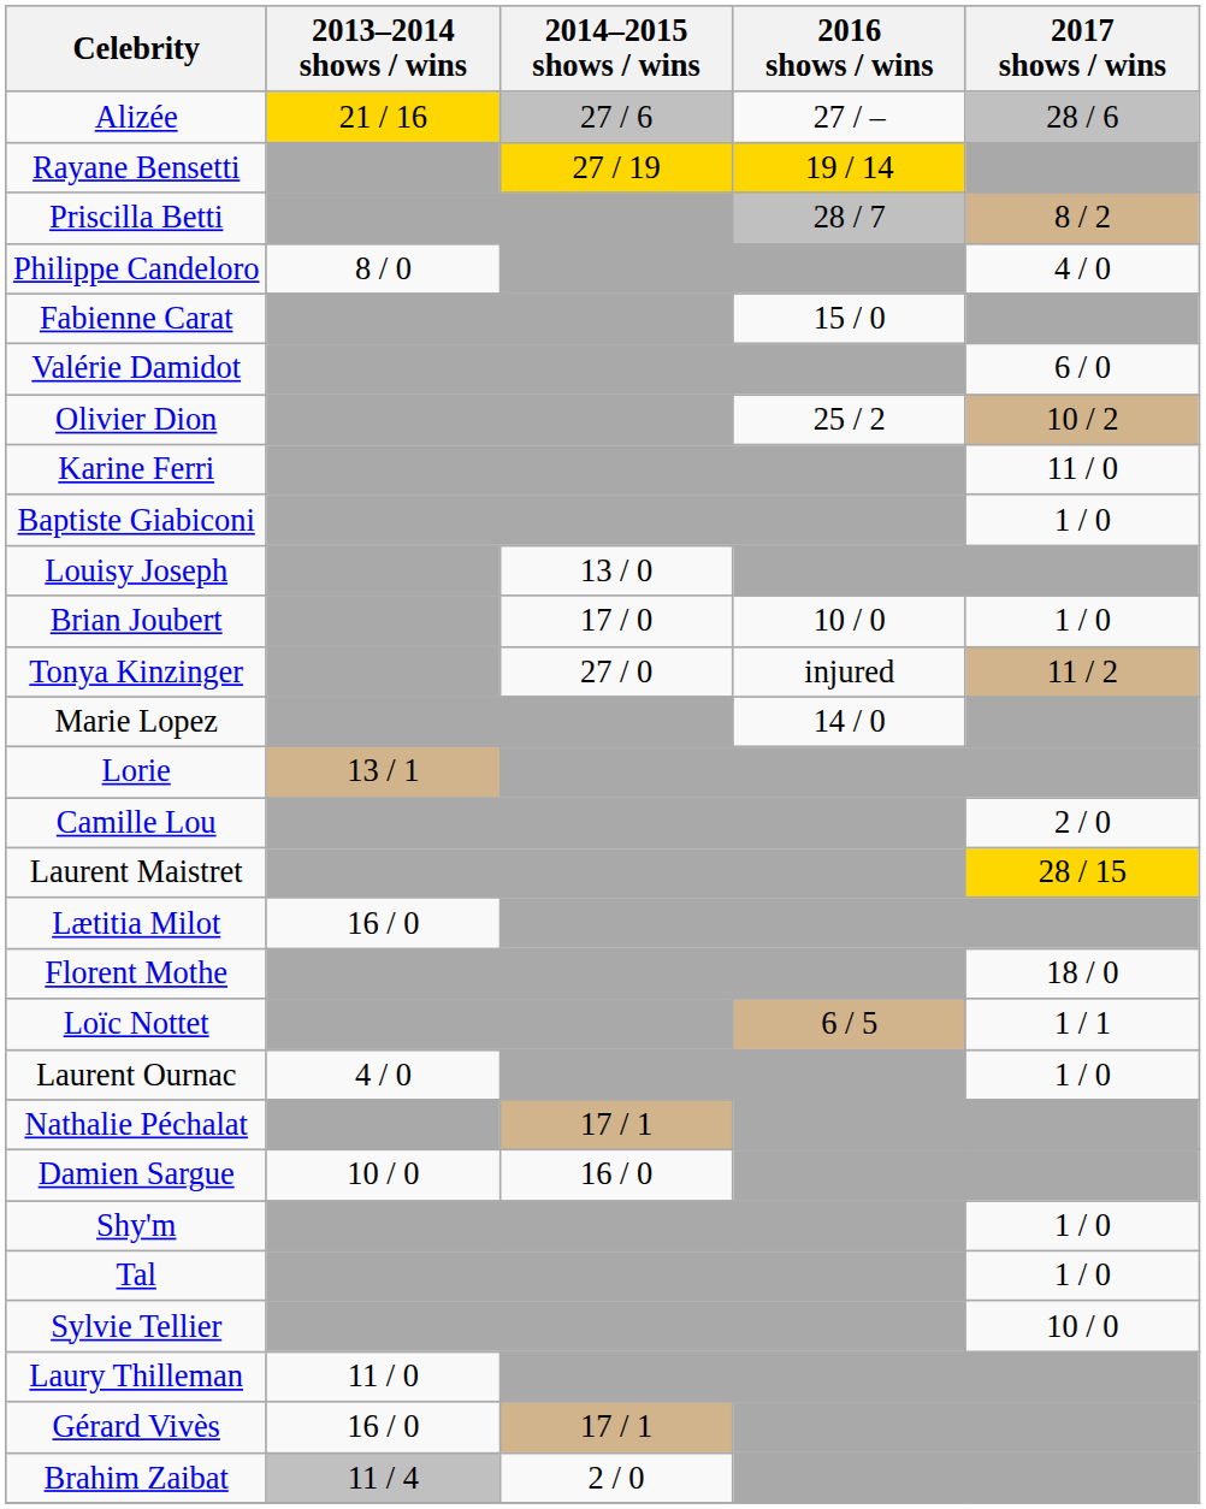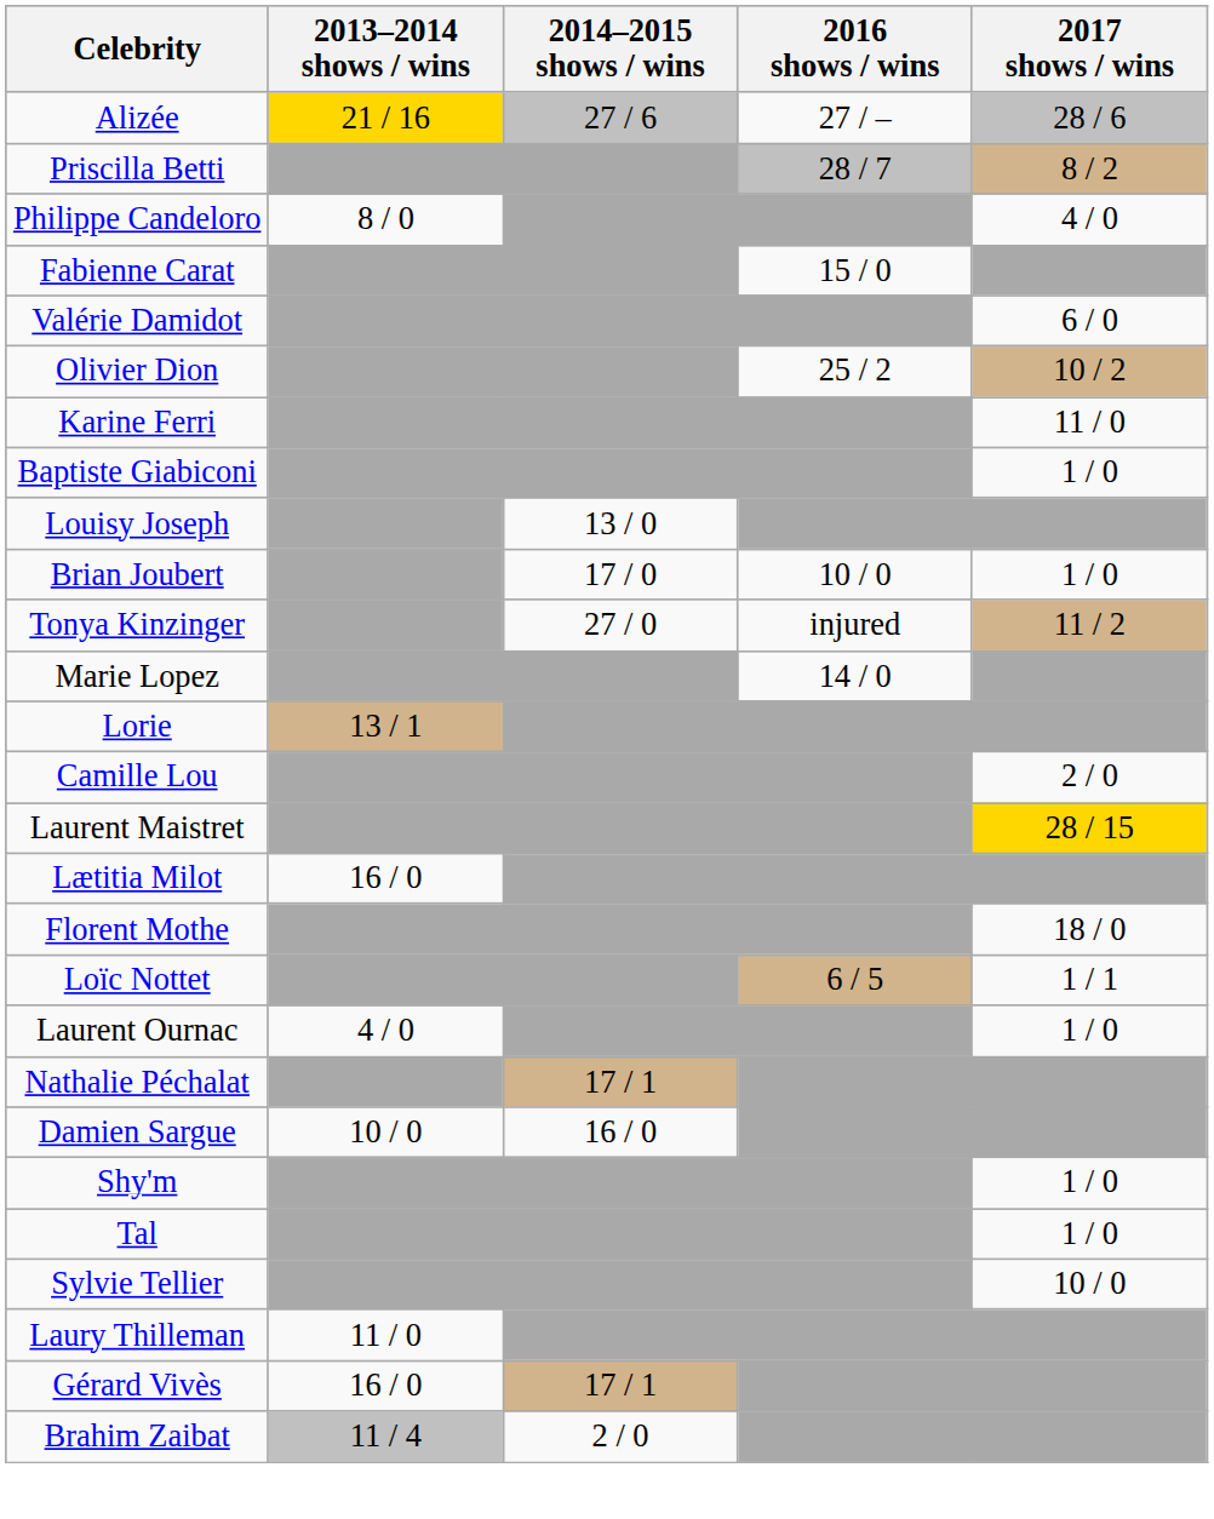 <table class="wikitable sortable" style="text-align:center">
 <tr>
 <th>Celebrity</th>
 <th style="width: 110px;">2013–2014<br>shows / wins</th>
 <th style="width: 110px;">2014–2015<br>shows / wins</th>
 <th style="width: 110px;">2016<br>shows / wins</th>
 <th style="width: 110px;">2017<br>shows / wins</th>
 </tr>
 <tr>
 <td><a href='#'>Alizée</a></td>
 <td style="background:gold;">21 / 16</td>
 <td style="background:silver;">27 / 6</td>
 <td>27 / – </td>
 <td style="background:silver;">28 / 6</td>
-</tr>
-<tr>
-<td><a href='#'>Rayane Bensetti</a></td>
-<td style="background:darkgray;"></td>
-<td style="background:gold;">27 / 19</td>
-<td style="background:gold;">19 / 14</td>
-<td style="background:darkgray;"></td>
 </tr>
 <tr>
 <td><a href='#'>Priscilla Betti</a></td>
 <td style="background:darkgray;" colspan="2"></td>
 <td style="background:silver;">28 / 7</td>
 <td style="background:tan;">8 / 2</td>
 </tr>
 <tr>
 <td><a href='#'>Philippe Candeloro</a></td>
 <td>8 / 0</td>
 <td style="background:darkgray;" colspan="2"></td>
 <td>4 / 0</td>
 </tr>
 <tr>
 <td><a href='#'>Fabienne Carat</a></td>
 <td style="background:darkgray;" colspan="2"></td>
 <td>15 / 0</td>
 <td style="background:darkgray;"></td>
 </tr>
 <tr>
 <td><a href='#'>Valérie Damidot</a></td>
 <td style="background:darkgray;" colspan="3"></td>
 <td>6 / 0</td>
 </tr>
 <tr>
 <td><a href='#'>Olivier Dion</a></td>
 <td style="background:darkgray;" colspan="2"></td>
 <td>25 / 2</td>
 <td style="background:tan;">10 / 2</td>
 </tr>
 <tr>
 <td><a href='#'>Karine Ferri</a></td>
 <td style="background:darkgray;" colspan="3"></td>
 <td>11 / 0</td>
 </tr>
 <tr>
 <td><a href='#'>Baptiste Giabiconi</a></td>
 <td style="background:darkgray;" colspan="3"></td>
 <td>1 / 0</td>
 </tr>
 <tr>
 <td><a href='#'>Louisy Joseph</a></td>
 <td style="background:darkgray;"></td>
 <td>13 / 0</td>
 <td style="background:darkgray;" colspan="2"></td>
 </tr>
 <tr>
 <td><a href='#'>Brian Joubert</a></td>
 <td style="background:darkgray;"></td>
 <td>17 / 0</td>
 <td>10 / 0</td>
 <td>1 / 0</td>
 </tr>
 <tr>
 <td><a href='#'>Tonya Kinzinger</a></td>
 <td style="background:darkgray;"></td>
 <td>27 / 0</td>
 <td>injured</td>
 <td style="background:tan;">11 / 2</td>
 </tr>
 <tr>
 <td>Marie Lopez</td>
 <td style="background:darkgray;" colspan="2"></td>
 <td>14 / 0</td>
 <td style="background:darkgray;"></td>
 </tr>
 <tr>
 <td><a href='#'>Lorie</a></td>
 <td style="background:tan;">13 / 1</td>
 <td style="background:darkgray;" colspan="3"></td>
 </tr>
 <tr>
 <td><a href='#'>Camille Lou</a></td>
 <td style="background:darkgray;" colspan="3"></td>
 <td>2 / 0</td>
 </tr>
 <tr>
 <td>Laurent Maistret</td>
 <td style="background:darkgray;" colspan="3"></td>
 <td style="background:gold;">28 / 15</td>
 </tr>
 <tr>
 <td><a href='#'>Lætitia Milot</a></td>
 <td>16 / 0</td>
 <td style="background:darkgray;" colspan="3"></td>
 </tr>
 <tr>
 <td><a href='#'>Florent Mothe</a></td>
 <td style="background:darkgray;" colspan="3"></td>
 <td>18 / 0</td>
 </tr>
 <tr>
 <td><a href='#'>Loïc Nottet</a></td>
 <td style="background:darkgray;" colspan="2"></td>
 <td style="background:tan;">6 / 5</td>
 <td>1 / 1</td>
 </tr>
 <tr>
 <td>Laurent Ournac</td>
 <td>4 / 0</td>
 <td style="background:darkgray;" colspan="2"></td>
 <td>1 / 0</td>
 </tr>
 <tr>
 <td><a href='#'>Nathalie Péchalat</a></td>
 <td style="background:darkgray;"></td>
 <td style="background:tan;">17 / 1</td>
 <td style="background:darkgray;" colspan="2"></td>
 </tr>
 <tr>
 <td><a href='#'>Damien Sargue</a></td>
 <td>10 / 0</td>
 <td>16 / 0</td>
 <td style="background:darkgray;" colspan="2"></td>
 </tr>
 <tr>
 <td><a href='#'>Shy'm</a></td>
 <td style="background:darkgray;" colspan="3"></td>
 <td>1 / 0</td>
 </tr>
 <tr>
 <td><a href='#'>Tal</a></td>
 <td style="background:darkgray;" colspan="3"></td>
 <td>1 / 0</td>
 </tr>
 <tr>
 <td><a href='#'>Sylvie Tellier</a></td>
 <td style="background:darkgray;" colspan="3"></td>
 <td>10 / 0</td>
 </tr>
 <tr>
 <td><a href='#'>Laury Thilleman</a></td>
 <td>11 / 0</td>
 <td style="background:darkgray;" colspan="3"></td>
 </tr>
 <tr>
 <td><a href='#'>Gérard Vivès</a></td>
 <td>16 / 0</td>
 <td style="background:tan;">17 / 1</td>
 <td style="background:darkgray;" colspan="2"></td>
 </tr>
 <tr>
 <td><a href='#'>Brahim Zaibat</a></td>
 <td style="background:silver;">11 / 4</td>
 <td>2 / 0</td>
 <td style="background:darkgray;" colspan="2"></td>
 </tr>
 <tr>
 </tr>
 </table>
